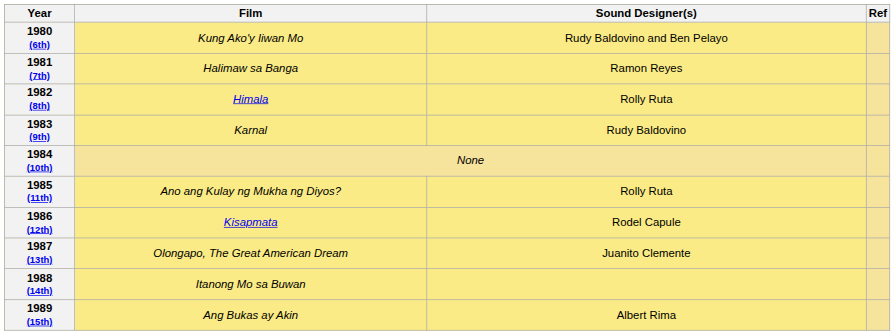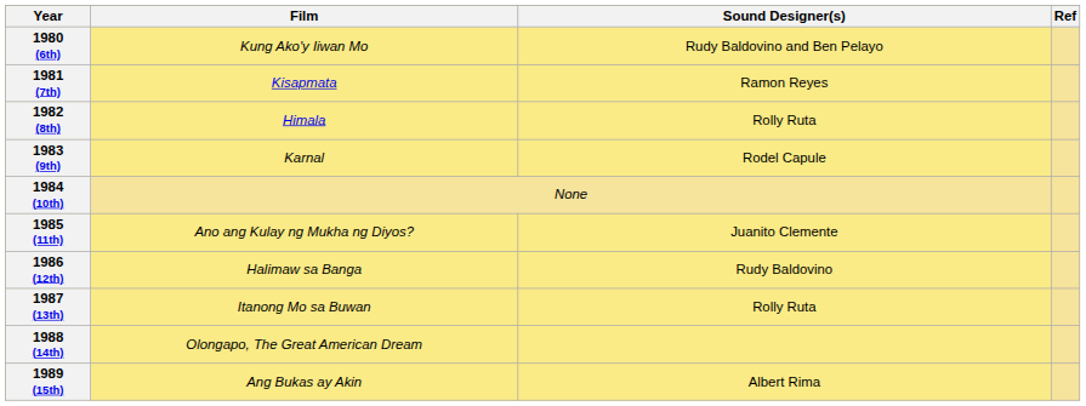 <table class="wikitable" rowspan=2 style="text-align: center; background: #f6e39c">
 <tr style="background:#bebebe;">
 <th scope="col" style="width:8%;">Year</th>
 <th scope="col" style="width:40%;">Film</th>
 <th scope="col" style="width:50%;">Sound Designer(s)</th>
 <th scope="col" style="width:2%;">Ref</th>
 </tr>
 <tr>
 <th scope="row" style="text-align:center">1980 <br><small><a href='#'>(6th)</a> </small></th>
 <td style="background:#FAEB86"><em>Kung Ako'y Iiwan Mo</em></td>
 <td style="background:#FAEB86">Rudy Baldovino and Ben Pelayo</td>
 <td></td>
 </tr>
 <tr>
 <th scope="row" style="text-align:center">1981 <br><small><a href='#'>(7th)</a> </small></th>
-<td style="background:#FAEB86"><em>Halimaw sa Banga</em></td>
+<td style="background:#FAEB86"><em><a href='#'>Kisapmata</a></em></td>
 <td style="background:#FAEB86">Ramon Reyes</td>
 <td></td>
 </tr>
 <tr>
 <th scope="row" style="text-align:center">1982 <br><small><a href='#'>(8th)</a> </small></th>
 <td style="background:#FAEB86"><em><a href='#'>Himala</a></em></td>
 <td style="background:#FAEB86">Rolly Ruta</td>
 <td></td>
 </tr>
 <tr>
 <th scope="row" style="text-align:center">1983 <br><small><a href='#'>(9th)</a> </small></th>
 <td style="background:#FAEB86"><em>Karnal</em></td>
-<td style="background:#FAEB86">Rudy Baldovino</td>
+<td style="background:#FAEB86">Rodel Capule</td>
 <td></td>
 </tr>
 <tr>
 <th scope="row" style="text-align:center">1984 <br><small><a href='#'>(10th)</a> </small></th>
 <td colspan=2><em>None</em></td>
 <td></td>
 </tr>
 <tr>
 <th scope="row" style="text-align:center">1985 <br><small><a href='#'>(11th)</a> </small></th>
 <td style="background:#FAEB86"><em>Ano ang Kulay ng Mukha ng Diyos?</em></td>
+<td style="background:#FAEB86">Juanito Clemente</td>
+<td></td>
+</tr>
+<tr>
+<th scope="row" style="text-align:center">1986 <br><small><a href='#'>(12th)</a> </small></th>
+<td style="background:#FAEB86"><em>Halimaw sa Banga</em></td>
+<td style="background:#FAEB86">Rudy Baldovino</td>
+<td></td>
+</tr>
+<tr>
+<th scope="row" style="text-align:center">1987 <br><small><a href='#'>(13th)</a> </small></th>
+<td style="background:#FAEB86"><em>Itanong Mo sa Buwan</em></td>
 <td style="background:#FAEB86">Rolly Ruta</td>
 <td></td>
 </tr>
 <tr>
-<th scope="row" style="text-align:center">1986 <br><small><a href='#'>(12th)</a> </small></th>
-<td style="background:#FAEB86"><em><a href='#'>Kisapmata</a></em></td>
-<td style="background:#FAEB86">Rodel Capule</td>
-<td></td>
-</tr>
-<tr>
-<th scope="row" style="text-align:center">1987 <br><small><a href='#'>(13th)</a> </small></th>
+<th scope="row" style="text-align:center">1988 <br><small><a href='#'>(14th)</a> </small></th>
 <td style="background:#FAEB86"><em>Olongapo, The Great American Dream</em></td>
-<td style="background:#FAEB86">Juanito Clemente</td>
-<td></td>
-</tr>
-<tr>
-<th scope="row" style="text-align:center">1988 <br><small><a href='#'>(14th)</a> </small></th>
-<td style="background:#FAEB86"><em>Itanong Mo sa Buwan</em></td>
 <td style="background:#FAEB86"></td>
 <td></td>
 </tr>
 <tr>
 <th scope="row" style="text-align:center">1989 <br><small><a href='#'>(15th)</a> </small></th>
 <td style="background:#FAEB86"><em>Ang Bukas ay Akin</em></td>
 <td style="background:#FAEB86">Albert Rima</td>
 <td></td>
 </tr>
 </table>
